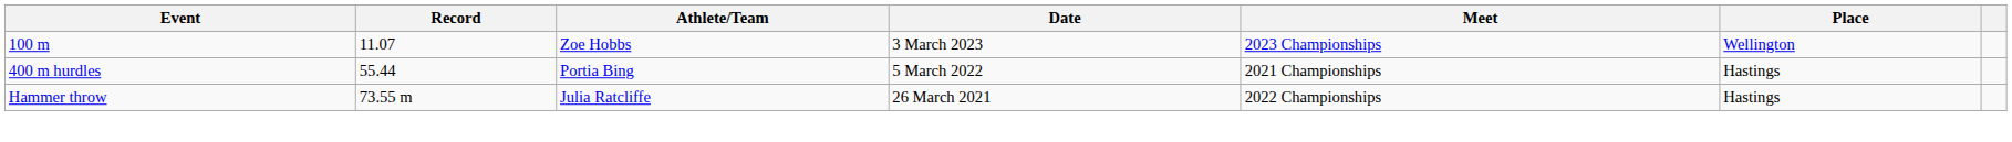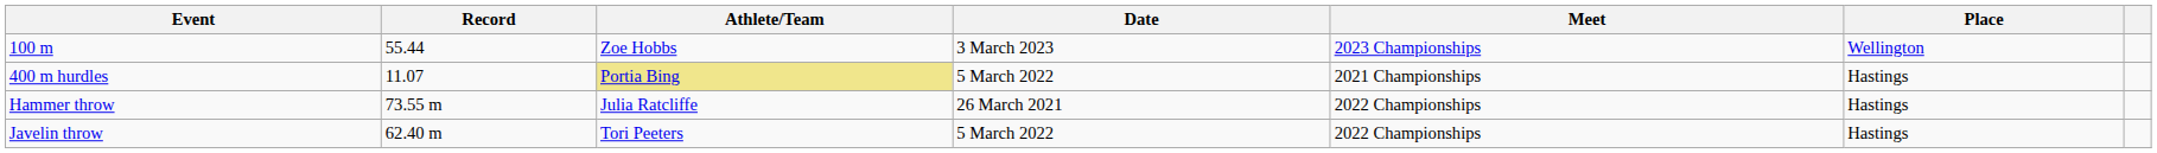 <table class="wikitable" style="font-size:95%; width: 95%;">
 <tr>
 <th>Event</th>
 <th>Record</th>
 <th>Athlete/Team</th>
 <th>Date</th>
 <th>Meet</th>
 <th>Place</th>
 <th></th>
 </tr>
 <tr>
 <td><a href='#'>100 m</a></td>
-<td>11.07  </td>
+<td>55.44 </td>
 <td><a href='#'>Zoe Hobbs</a></td>
 <td>3 March 2023</td>
 <td><a href='#'>2023 Championships</a></td>
 <td><a href='#'>Wellington</a></td>
 <td></td>
 </tr>
 <tr>
 <td><a href='#'>400 m hurdles</a></td>
-<td>55.44 </td>
-<td><a href='#'>Portia Bing</a></td>
+<td>11.07  </td>
+<td style="background: khaki;"><a href='#'>Portia Bing</a></td>
 <td>5 March 2022</td>
 <td>2021 Championships</td>
 <td>Hastings</td>
 <td></td>
 </tr>
 <tr>
 <td><a href='#'>Hammer throw</a></td>
 <td>73.55 m </td>
 <td><a href='#'>Julia Ratcliffe</a></td>
 <td>26 March 2021</td>
 <td>2022 Championships</td>
 <td>Hastings</td>
 <td></td>
 </tr>
+<tr>
+<td><a href='#'>Javelin throw</a></td>
+<td>62.40 m </td>
+<td><a href='#'>Tori Peeters</a></td>
+<td>5 March 2022</td>
+<td>2022 Championships</td>
+<td>Hastings</td>
+<td></td>
+</tr>
 </table>
